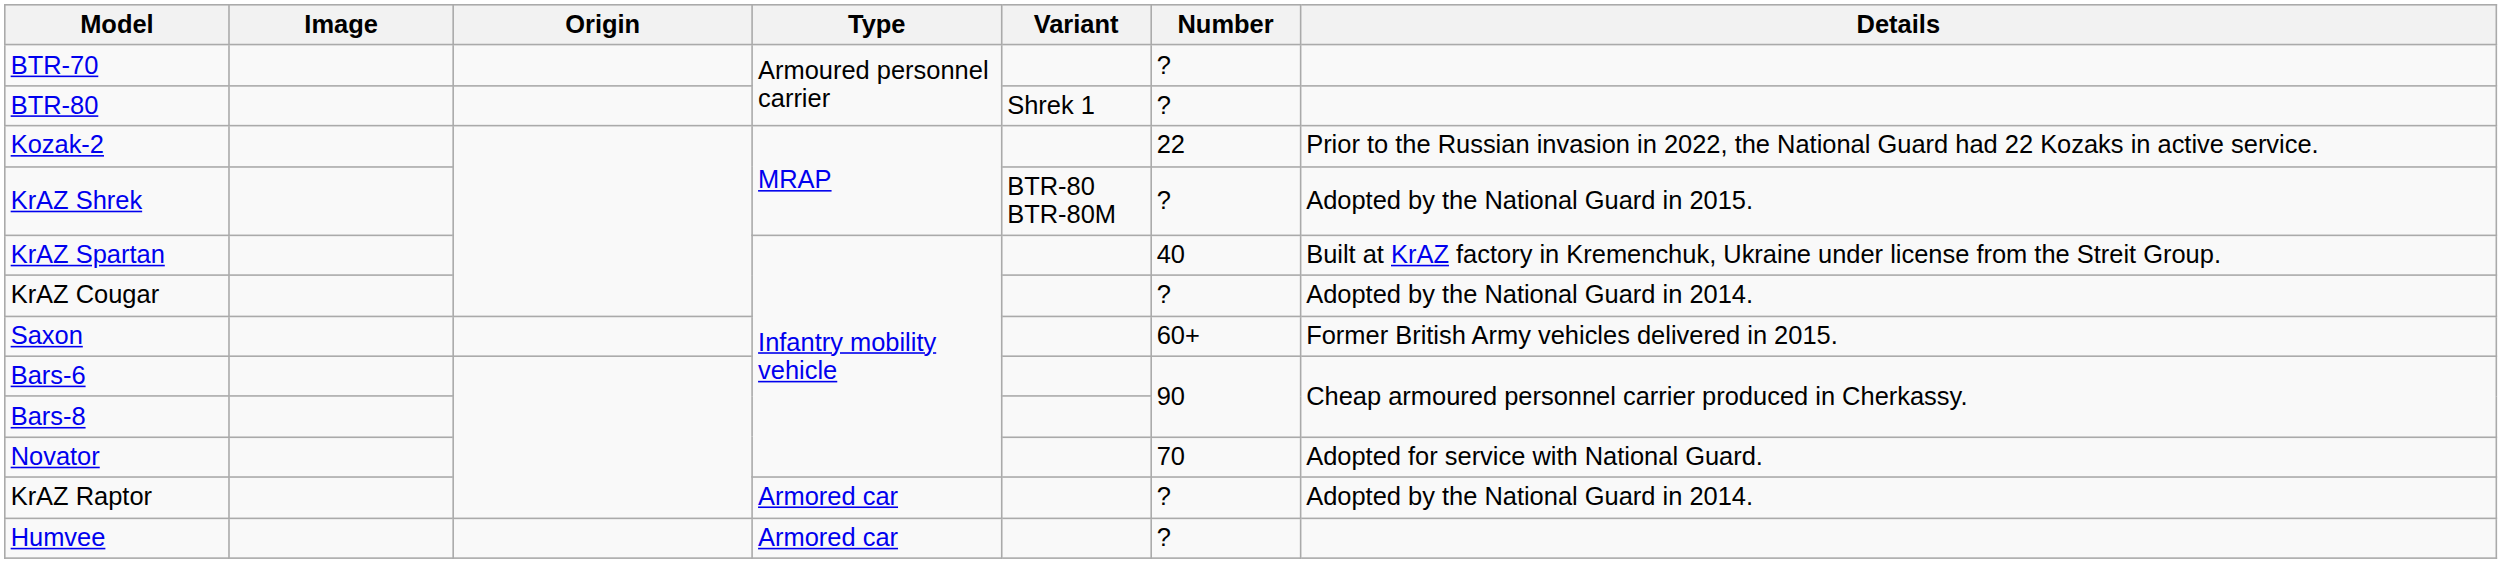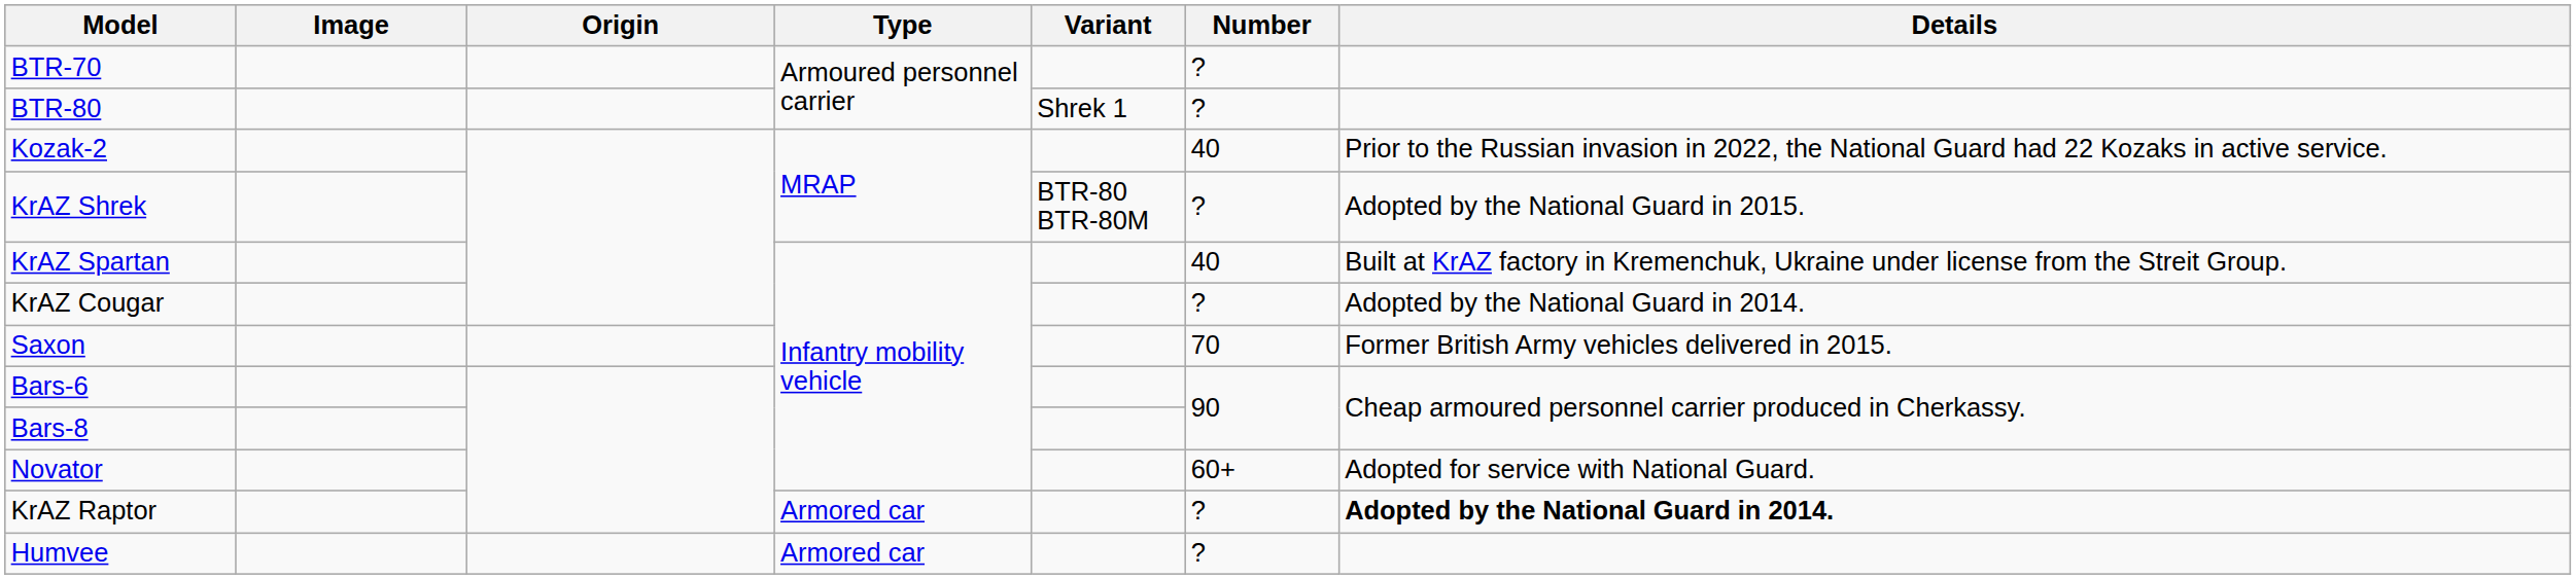 <table class="wikitable">
 <tr>
 <th style="width:9%;">Model</th>
 <th style="width:9%;">Image</th>
 <th style="width:12%;">Origin</th>
 <th style="width:10%;">Type</th>
 <th style="width:6%;">Variant</th>
 <th style="width:6%;">Number</th>
 <th>Details</th>
 </tr>
 <tr>
 <td><a href='#'>BTR-70</a></td>
 <td></td>
 <td></td>
 <td rowspan="2">Armoured personnel carrier</td>
 <td></td>
 <td>?</td>
 <td></td>
 </tr>
 <tr>
 <td><a href='#'>BTR-80</a></td>
 <td></td>
 <td><br></td>
 <td>Shrek 1</td>
 <td>?</td>
 <td></td>
 </tr>
 <tr>
 <td><a href='#'>Kozak-2</a></td>
 <td></td>
 <td rowspan="4"></td>
 <td rowspan="2"><a href='#'>MRAP</a></td>
 <td></td>
-<td>22</td>
+<td>40</td>
 <td>Prior to the Russian invasion in 2022, the National Guard had 22 Kozaks in active service.</td>
 </tr>
 <tr>
 <td><a href='#'>KrAZ Shrek</a></td>
 <td></td>
 <td>BTR-80<br>BTR-80M</td>
 <td>?</td>
 <td>Adopted by the National Guard in 2015.</td>
 </tr>
 <tr>
 <td><a href='#'>KrAZ Spartan</a></td>
 <td></td>
 <td rowspan="6"><a href='#'>Infantry mobility vehicle</a></td>
 <td></td>
 <td>40</td>
 <td>Built at <a href='#'>KrAZ</a> factory in Kremenchuk, Ukraine under license from the Streit Group.</td>
 </tr>
 <tr>
 <td>KrAZ Cougar</td>
 <td></td>
 <td></td>
 <td>?</td>
 <td>Adopted by the National Guard in 2014.</td>
 </tr>
 <tr>
 <td><a href='#'>Saxon</a></td>
 <td></td>
 <td></td>
 <td></td>
-<td>60+</td>
+<td>70</td>
 <td>Former British Army vehicles delivered in 2015.</td>
 </tr>
 <tr>
 <td><a href='#'>Bars-6</a></td>
 <td></td>
 <td rowspan="4"></td>
 <td></td>
 <td rowspan="2">90</td>
 <td rowspan="2">Cheap armoured personnel carrier produced in Cherkassy.</td>
 </tr>
 <tr>
 <td><a href='#'>Bars-8</a></td>
 <td></td>
 </tr>
 <tr>
 <td><a href='#'>Novator</a></td>
 <td></td>
 <td></td>
-<td>70</td>
+<td>60+</td>
 <td>Adopted for service with National Guard.</td>
 </tr>
 <tr>
 <td>KrAZ Raptor</td>
 <td></td>
 <td><a href='#'>Armored car</a></td>
 <td></td>
 <td>?</td>
-<td>Adopted by the National Guard in 2014.</td>
+<td><strong>Adopted by the National Guard in 2014.</strong></td>
 </tr>
 <tr>
 <td><a href='#'>Humvee</a></td>
 <td></td>
 <td></td>
 <td><a href='#'>Armored car</a></td>
 <td></td>
 <td>?</td>
 <td></td>
 </tr>
 </table>
